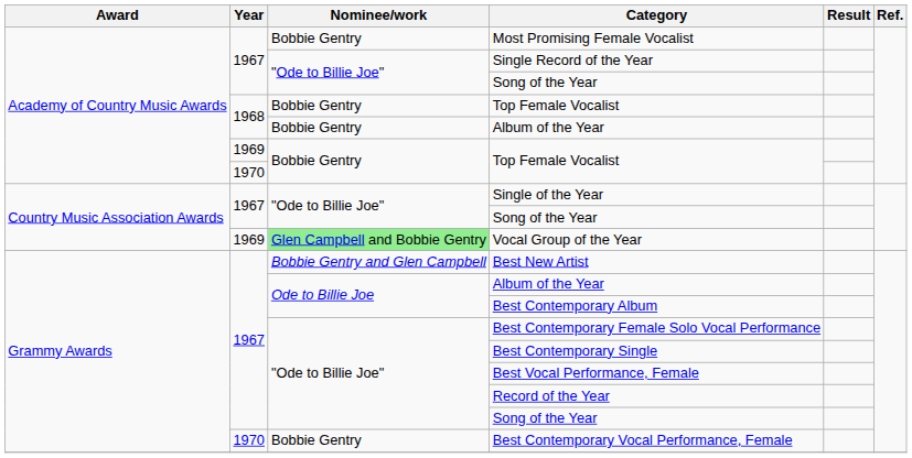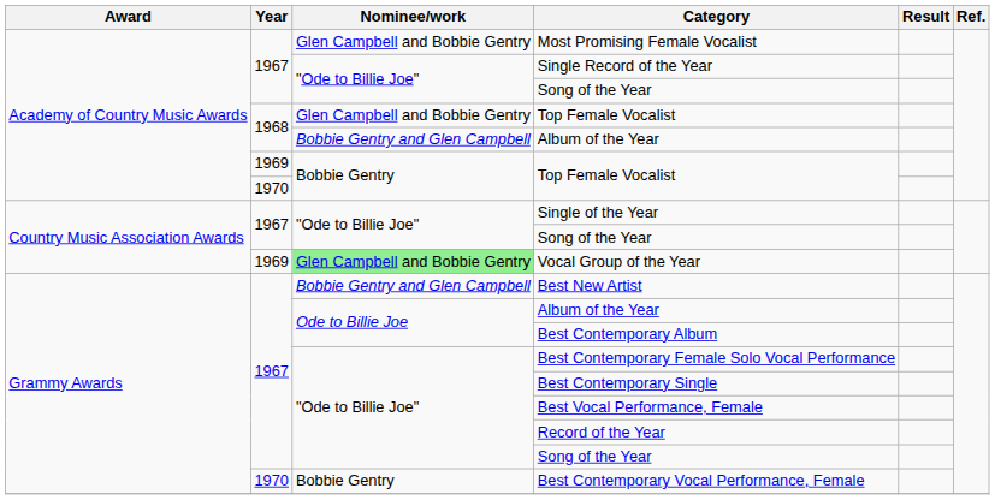 <table class="wikitable">
 <tr>
 <th scope="col">Award</th>
 <th scope="col">Year</th>
 <th scope="col">Nominee/work</th>
 <th scope="col">Category</th>
 <th scope="col">Result</th>
 <th scope="col">Ref.</th>
 </tr>
 <tr>
 <td rowspan = "7"><a href='#'>Academy of Country Music Awards</a></td>
 <td rowspan = "3">1967</td>
-<td>Bobbie Gentry</td>
+<td><a href='#'>Glen Campbell</a> and Bobbie Gentry</td>
 <td>Most Promising Female Vocalist</td>
 <td></td>
 <td rowspan = "7"></td>
 </tr>
 <tr>
 <td rowspan = "2">"<a href='#'>Ode to Billie Joe</a>"</td>
 <td>Single Record of the Year</td>
 <td></td>
 </tr>
 <tr>
 <td>Song of the Year</td>
 <td></td>
 </tr>
 <tr>
 <td rowspan = "2">1968</td>
-<td>Bobbie Gentry</td>
+<td><a href='#'>Glen Campbell</a> and Bobbie Gentry</td>
 <td>Top Female Vocalist</td>
 <td></td>
 </tr>
 <tr>
-<td>Bobbie Gentry</td>
+<td><em><a href='#'>Bobbie Gentry and Glen Campbell</a></em></td>
 <td>Album of the Year</td>
 <td></td>
 </tr>
 <tr>
 <td>1969</td>
 <td rowspan = "2">Bobbie Gentry</td>
 <td rowspan = "2">Top Female Vocalist</td>
 <td></td>
 </tr>
 <tr>
 <td>1970</td>
 <td></td>
 </tr>
 <tr>
 <td rowspan = "3"><a href='#'>Country Music Association Awards</a></td>
 <td rowspan = "2">1967</td>
 <td rowspan = "2">"Ode to Billie Joe"</td>
 <td>Single of the Year</td>
 <td></td>
 <td rowspan = "3"></td>
 </tr>
 <tr>
 <td>Song of the Year</td>
 <td></td>
 </tr>
 <tr>
 <td>1969</td>
 <td style="background: lightgreen;"><a href='#'>Glen Campbell</a> and Bobbie Gentry</td>
 <td>Vocal Group of the Year</td>
 <td></td>
 </tr>
 <tr>
 <td rowspan = "9"><a href='#'>Grammy Awards</a></td>
 <td rowspan = "8"><a href='#'>1967</a></td>
 <td><em><a href='#'>Bobbie Gentry and Glen Campbell</a></em></td>
 <td><a href='#'>Best New Artist</a></td>
 <td></td>
 <td rowspan = "9"></td>
 </tr>
 <tr>
 <td rowspan = "2"><em><a href='#'>Ode to Billie Joe</a></em></td>
 <td><a href='#'>Album of the Year</a></td>
 <td></td>
 </tr>
 <tr>
 <td><a href='#'>Best Contemporary Album</a></td>
 <td></td>
 </tr>
 <tr>
 <td rowspan = "5">"Ode to Billie Joe"</td>
 <td><a href='#'>Best Contemporary Female Solo Vocal Performance</a></td>
 <td></td>
 </tr>
 <tr>
 <td><a href='#'>Best Contemporary Single</a></td>
 <td></td>
 </tr>
 <tr>
 <td><a href='#'>Best Vocal Performance, Female</a></td>
 <td></td>
 </tr>
 <tr>
 <td><a href='#'>Record of the Year</a></td>
 <td></td>
 </tr>
 <tr>
 <td><a href='#'>Song of the Year</a></td>
 <td></td>
 </tr>
 <tr>
 <td><a href='#'>1970</a></td>
 <td>Bobbie Gentry</td>
 <td><a href='#'>Best Contemporary Vocal Performance, Female</a></td>
 <td></td>
 </tr>
 <tr>
 </tr>
 </table>
